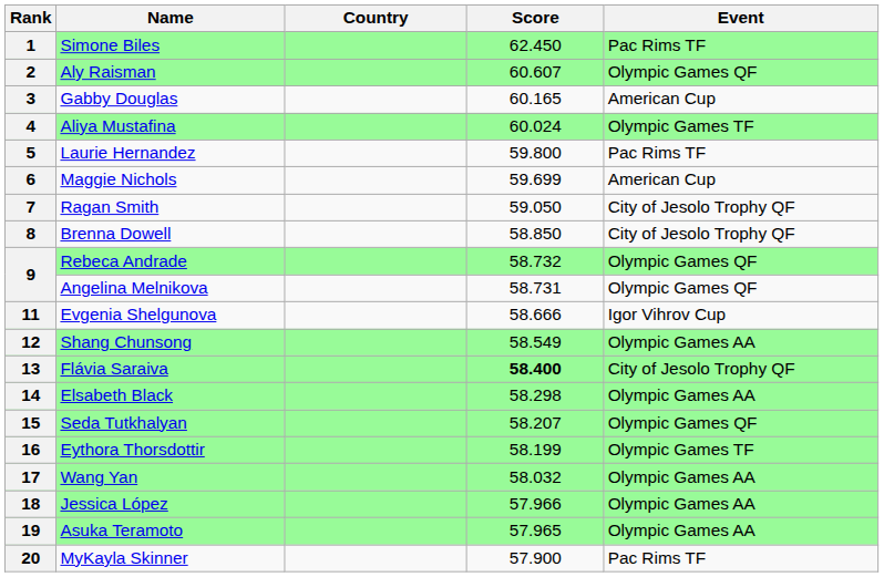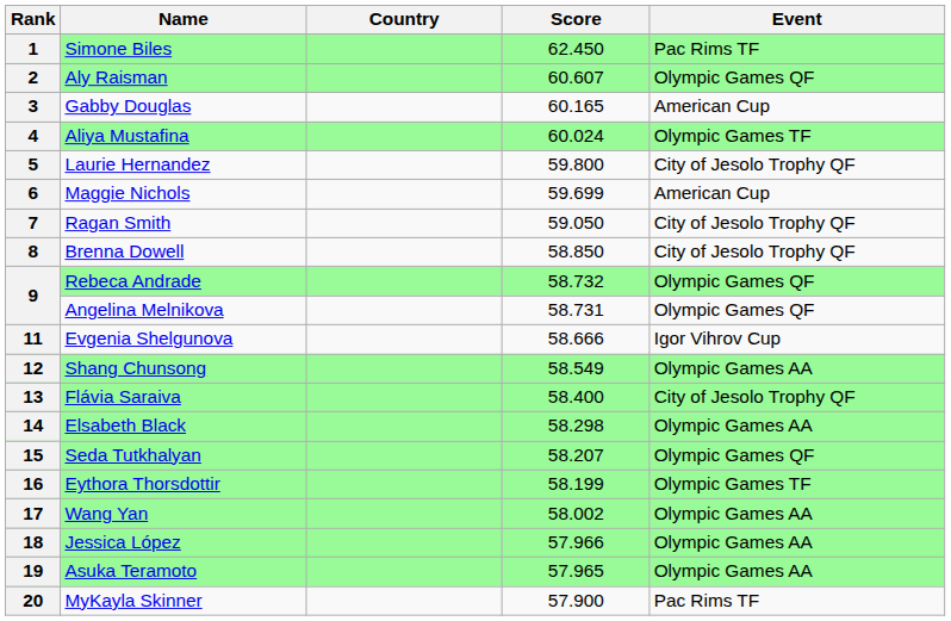 <table class="wikitable sortable" style="width:65%;">
 <tr>
 <th style="text-align:center; width:5%;">Rank</th>
 <th style="text-align:center; width:25%;">Name</th>
 <th style="text-align:center; width:20%;">Country</th>
 <th style="text-align:center; width:15%;">Score</th>
 <th style="text-align:center; width:30%;">Event</th>
 </tr>
 <tr style="background:#98fb98;">
 <th>1</th>
 <td><a href='#'>Simone Biles</a></td>
 <td></td>
 <td align=center>62.450</td>
 <td>Pac Rims TF</td>
 </tr>
 <tr style="background:#98fb98;">
 <th>2</th>
 <td><a href='#'>Aly Raisman</a></td>
 <td></td>
 <td align=center>60.607</td>
 <td>Olympic Games QF</td>
 </tr>
 <tr>
 <th>3</th>
 <td><a href='#'>Gabby Douglas</a></td>
 <td></td>
 <td align=center>60.165</td>
 <td>American Cup</td>
 </tr>
 <tr style="background:#98fb98;">
 <th>4</th>
 <td><a href='#'>Aliya Mustafina</a></td>
 <td></td>
 <td align=center>60.024</td>
 <td>Olympic Games TF</td>
 </tr>
 <tr>
 <th>5</th>
 <td><a href='#'>Laurie Hernandez</a></td>
 <td></td>
 <td align=center>59.800</td>
-<td>Pac Rims TF</td>
+<td>City of Jesolo Trophy QF</td>
 </tr>
 <tr>
 <th>6</th>
 <td><a href='#'>Maggie Nichols</a></td>
 <td></td>
 <td align=center>59.699</td>
 <td>American Cup</td>
 </tr>
 <tr>
 <th>7</th>
 <td><a href='#'>Ragan Smith</a></td>
 <td></td>
 <td align=center>59.050</td>
 <td>City of Jesolo Trophy QF</td>
 </tr>
 <tr>
 <th>8</th>
 <td><a href='#'>Brenna Dowell</a></td>
 <td></td>
 <td align=center>58.850</td>
 <td>City of Jesolo Trophy QF</td>
 </tr>
 <tr>
 <th rowspan=2>9</th>
 <td style="background:#98fb98;"><a href='#'>Rebeca Andrade</a></td>
 <td style="background:#98fb98;"></td>
 <td style="background:#98fb98;" align=center>58.732</td>
 <td style="background:#98fb98;">Olympic Games QF</td>
 </tr>
 <tr>
 <td><a href='#'>Angelina Melnikova</a></td>
 <td></td>
 <td align=center>58.731</td>
 <td>Olympic Games QF</td>
 </tr>
 <tr>
 <th>11</th>
 <td><a href='#'>Evgenia Shelgunova</a></td>
 <td></td>
 <td align=center>58.666</td>
 <td>Igor Vihrov Cup</td>
 </tr>
 <tr style="background:#98fb98;">
 <th>12</th>
 <td><a href='#'>Shang Chunsong</a></td>
 <td></td>
 <td align=center>58.549</td>
 <td>Olympic Games AA</td>
 </tr>
 <tr style="background:#98fb98;">
 <th>13</th>
 <td><a href='#'>Flávia Saraiva</a></td>
 <td></td>
-<td align=center><strong>58.400</strong></td>
+<td align=center>58.400</td>
 <td>City of Jesolo Trophy QF</td>
 </tr>
 <tr style="background:#98fb98;">
 <th>14</th>
 <td><a href='#'>Elsabeth Black</a></td>
 <td></td>
 <td align=center>58.298</td>
 <td>Olympic Games AA</td>
 </tr>
 <tr style="background:#98fb98;">
 <th>15</th>
 <td><a href='#'>Seda Tutkhalyan</a></td>
 <td></td>
 <td align=center>58.207</td>
 <td>Olympic Games QF</td>
 </tr>
 <tr style="background:#98fb98;">
 <th>16</th>
 <td><a href='#'>Eythora Thorsdottir</a></td>
 <td></td>
 <td align=center>58.199</td>
 <td>Olympic Games TF</td>
 </tr>
 <tr style="background:#98fb98;">
 <th>17</th>
 <td><a href='#'>Wang Yan</a></td>
 <td></td>
-<td align=center>58.032</td>
+<td align=center>58.002</td>
 <td>Olympic Games AA</td>
 </tr>
 <tr style="background:#98fb98;">
 <th>18</th>
 <td><a href='#'>Jessica López</a></td>
 <td></td>
 <td align=center>57.966</td>
 <td>Olympic Games AA</td>
 </tr>
 <tr style="background:#98fb98;">
 <th>19</th>
 <td><a href='#'>Asuka Teramoto</a></td>
 <td></td>
 <td align=center>57.965</td>
 <td>Olympic Games AA</td>
 </tr>
 <tr>
 <th>20</th>
 <td><a href='#'>MyKayla Skinner</a></td>
 <td></td>
 <td align=center>57.900</td>
 <td>Pac Rims TF</td>
 </tr>
 </table>
